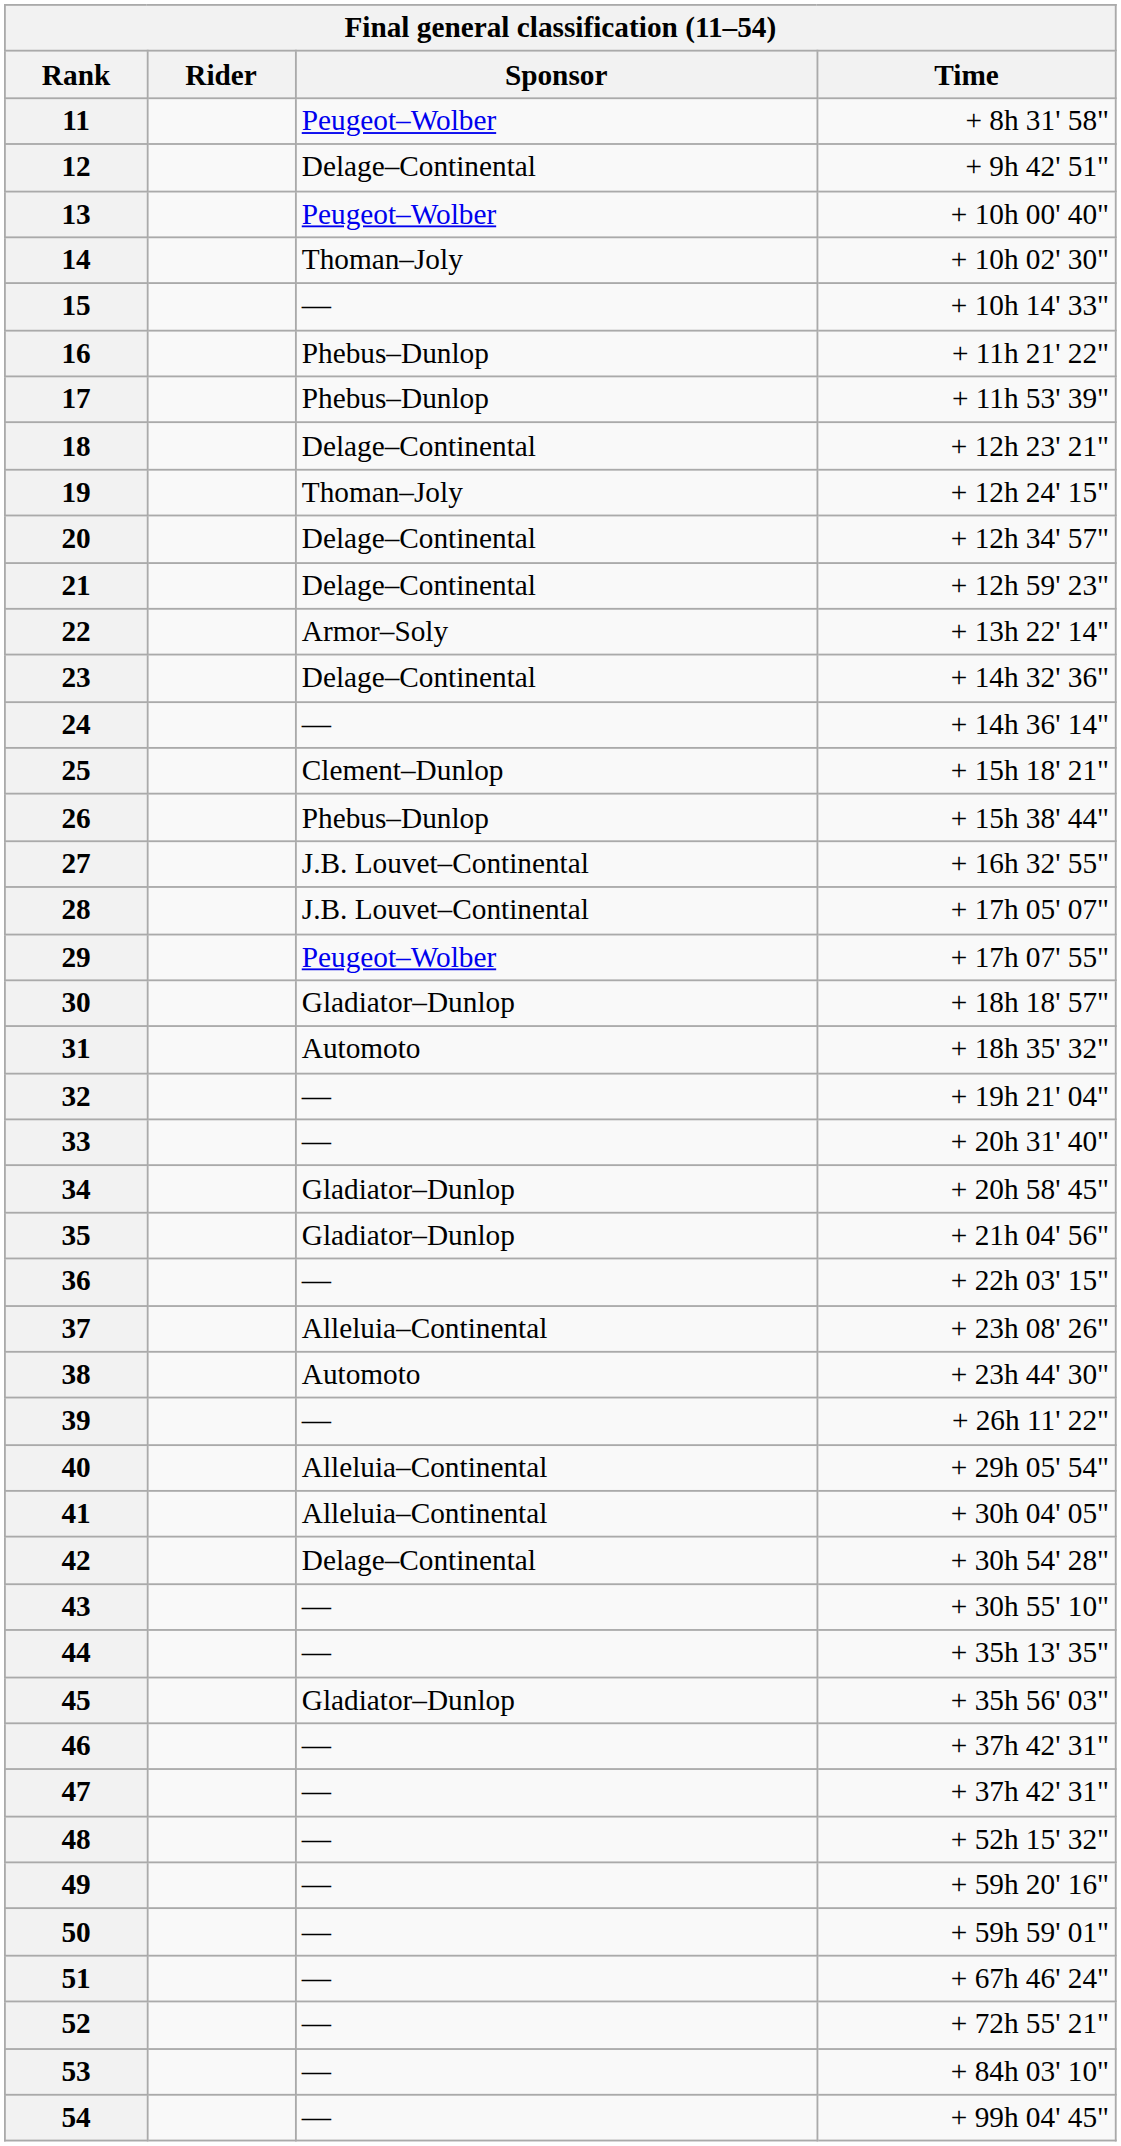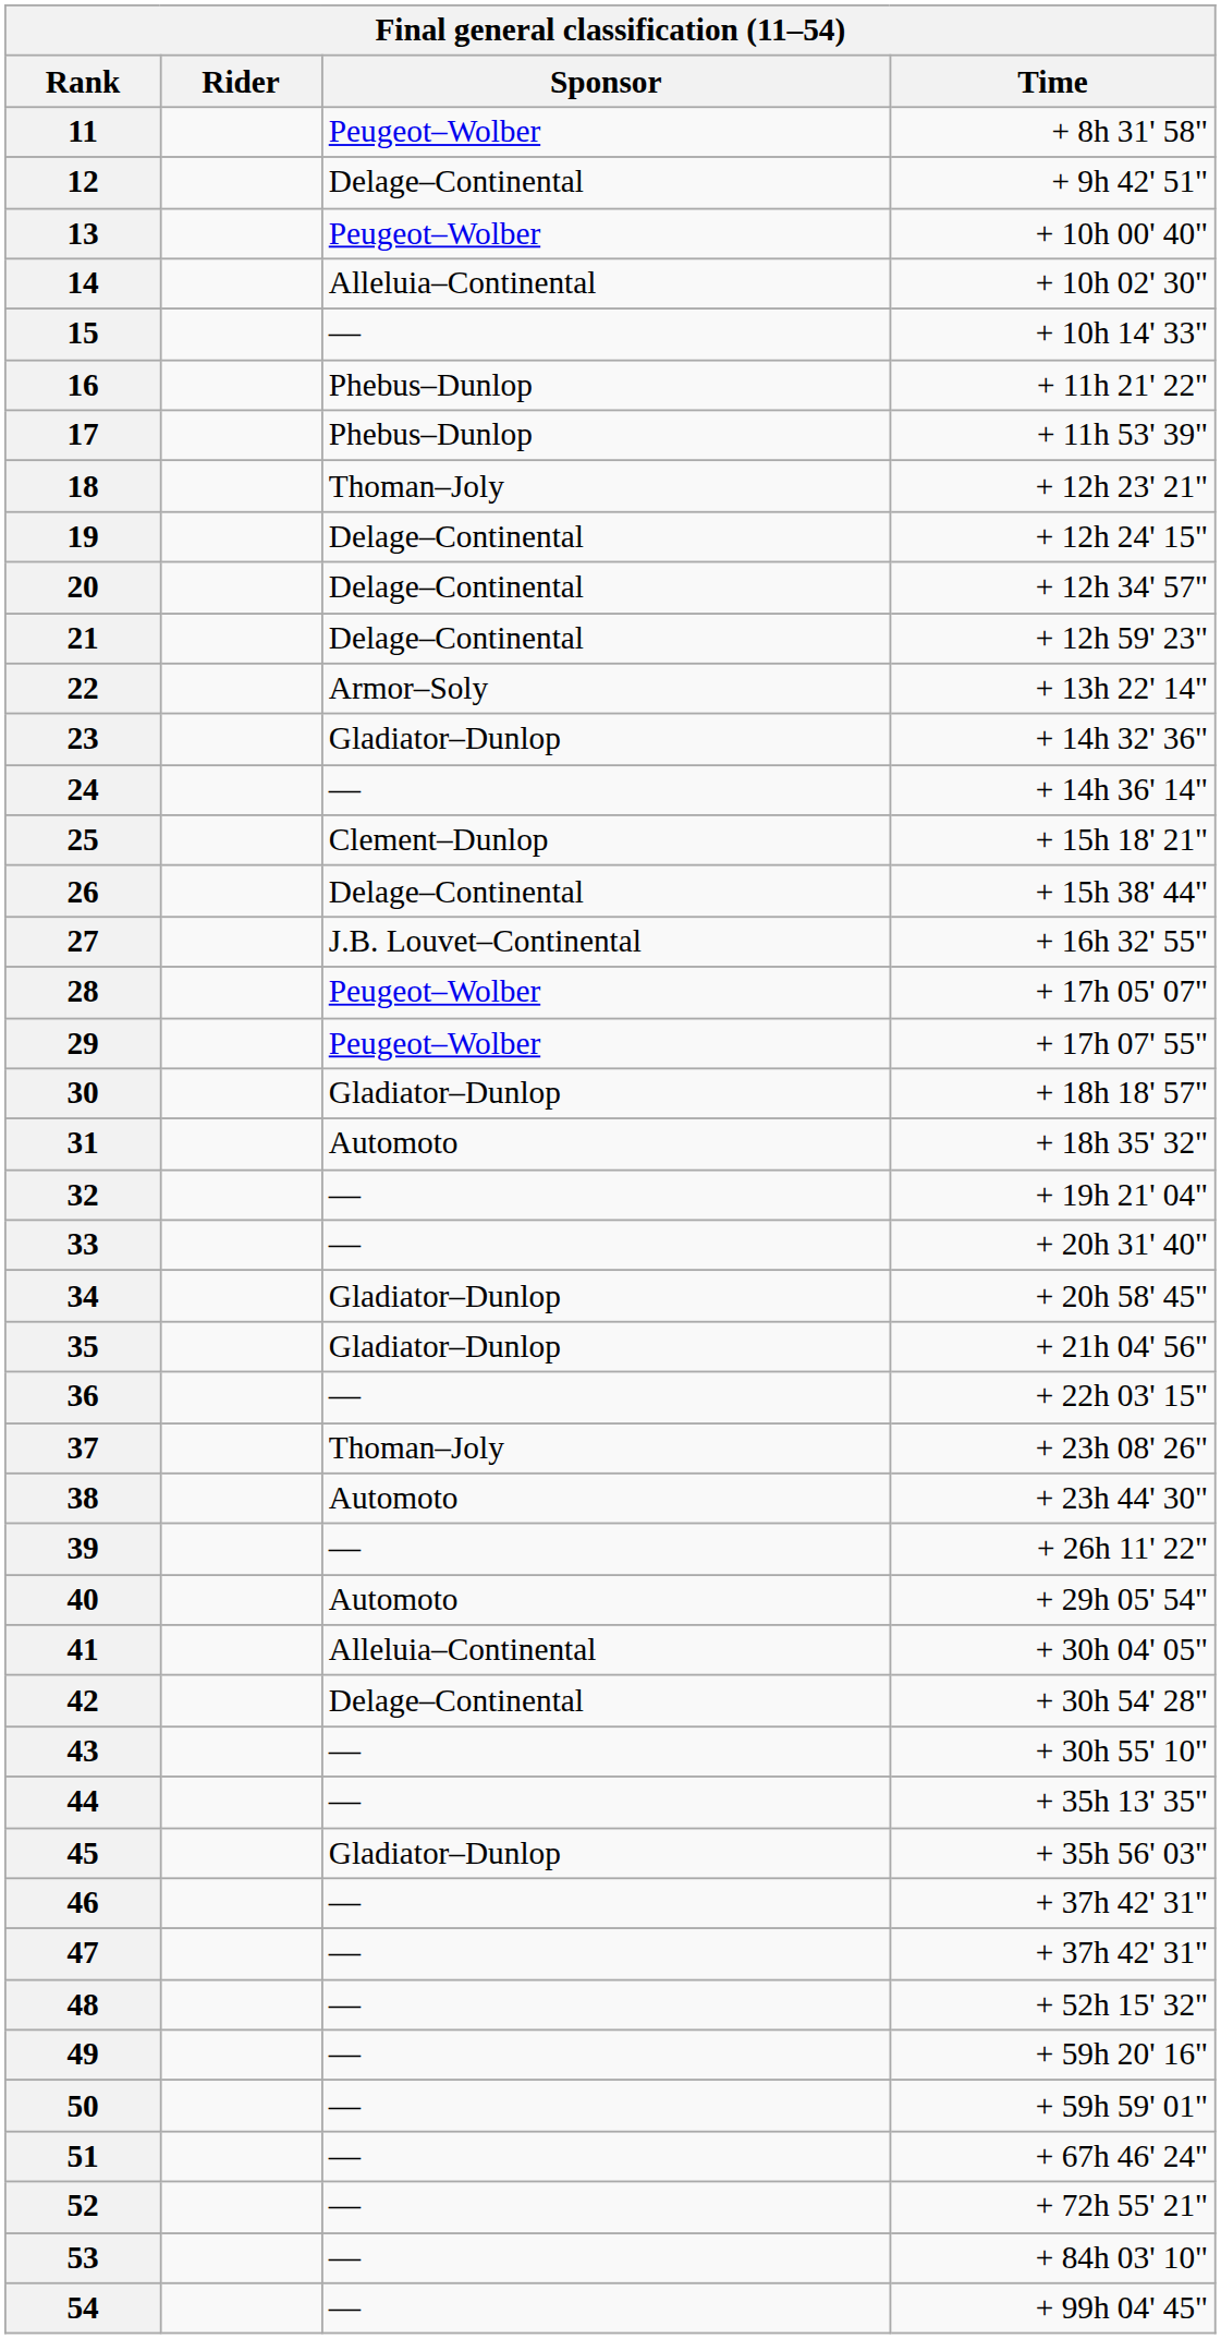 <table class="collapsible collapsed wikitable noprint" style="width:38em;margin-top:-1px;">
 <tr>
 <th scope="col" colspan="4">Final general classification (11–54)</th>
 </tr>
 <tr>
 <th scope="col">Rank</th>
 <th scope="col">Rider</th>
 <th scope="col">Sponsor</th>
 <th scope="col">Time</th>
 </tr>
 <tr>
 <th scope="col">11</th>
 <td></td>
 <td><a href='#'>Peugeot–Wolber</a></td>
 <td style="text-align:right;">+ 8h 31' 58"</td>
 </tr>
 <tr>
 <th scope="col">12</th>
 <td></td>
 <td>Delage–Continental</td>
 <td style="text-align:right;">+ 9h 42' 51"</td>
 </tr>
 <tr>
 <th scope="col">13</th>
 <td></td>
 <td><a href='#'>Peugeot–Wolber</a></td>
 <td style="text-align:right;">+ 10h 00' 40"</td>
 </tr>
 <tr>
 <th scope="col">14</th>
 <td></td>
-<td>Thoman–Joly</td>
+<td>Alleluia–Continental</td>
 <td style="text-align:right;">+ 10h 02' 30"</td>
 </tr>
 <tr>
 <th scope="col">15</th>
 <td></td>
 <td>—</td>
 <td style="text-align:right;">+ 10h 14' 33"</td>
 </tr>
 <tr>
 <th scope="col">16</th>
 <td></td>
 <td>Phebus–Dunlop</td>
 <td style="text-align:right;">+ 11h 21' 22"</td>
 </tr>
 <tr>
 <th scope="col">17</th>
 <td></td>
 <td>Phebus–Dunlop</td>
 <td style="text-align:right;">+ 11h 53' 39"</td>
 </tr>
 <tr>
 <th scope="col">18</th>
 <td></td>
-<td>Delage–Continental</td>
+<td>Thoman–Joly</td>
 <td style="text-align:right;">+ 12h 23' 21"</td>
 </tr>
 <tr>
 <th scope="col">19</th>
 <td></td>
-<td>Thoman–Joly</td>
+<td>Delage–Continental</td>
 <td style="text-align:right;">+ 12h 24' 15"</td>
 </tr>
 <tr>
 <th scope="col">20</th>
 <td></td>
 <td>Delage–Continental</td>
 <td style="text-align:right;">+ 12h 34' 57"</td>
 </tr>
 <tr>
 <th scope="col">21</th>
 <td></td>
 <td>Delage–Continental</td>
 <td style="text-align:right;">+ 12h 59' 23"</td>
 </tr>
 <tr>
 <th scope="col">22</th>
 <td></td>
 <td>Armor–Soly</td>
 <td style="text-align:right;">+ 13h 22' 14"</td>
 </tr>
 <tr>
 <th scope="col">23</th>
 <td></td>
-<td>Delage–Continental</td>
+<td>Gladiator–Dunlop</td>
 <td style="text-align:right;">+ 14h 32' 36"</td>
 </tr>
 <tr>
 <th scope="col">24</th>
 <td></td>
 <td>—</td>
 <td style="text-align:right;">+ 14h 36' 14"</td>
 </tr>
 <tr>
 <th scope="col">25</th>
 <td></td>
 <td>Clement–Dunlop</td>
 <td style="text-align:right;">+ 15h 18' 21"</td>
 </tr>
 <tr>
 <th scope="col">26</th>
 <td></td>
-<td>Phebus–Dunlop</td>
+<td>Delage–Continental</td>
 <td style="text-align:right;">+ 15h 38' 44"</td>
 </tr>
 <tr>
 <th scope="col">27</th>
 <td></td>
 <td>J.B. Louvet–Continental</td>
 <td style="text-align:right;">+ 16h 32' 55"</td>
 </tr>
 <tr>
 <th scope="col">28</th>
 <td></td>
-<td>J.B. Louvet–Continental</td>
+<td><a href='#'>Peugeot–Wolber</a></td>
 <td style="text-align:right;">+ 17h 05' 07"</td>
 </tr>
 <tr>
 <th scope="col">29</th>
 <td></td>
 <td><a href='#'>Peugeot–Wolber</a></td>
 <td style="text-align:right;">+ 17h 07' 55"</td>
 </tr>
 <tr>
 <th scope="col">30</th>
 <td></td>
 <td>Gladiator–Dunlop</td>
 <td style="text-align:right;">+ 18h 18' 57"</td>
 </tr>
 <tr>
 <th scope="col">31</th>
 <td></td>
 <td>Automoto</td>
 <td style="text-align:right;">+ 18h 35' 32"</td>
 </tr>
 <tr>
 <th scope="col">32</th>
 <td></td>
 <td>—</td>
 <td style="text-align:right;">+ 19h 21' 04"</td>
 </tr>
 <tr>
 <th scope="col">33</th>
 <td></td>
 <td>—</td>
 <td style="text-align:right;">+ 20h 31' 40"</td>
 </tr>
 <tr>
 <th scope="col">34</th>
 <td></td>
 <td>Gladiator–Dunlop</td>
 <td style="text-align:right;">+ 20h 58' 45"</td>
 </tr>
 <tr>
 <th scope="col">35</th>
 <td></td>
 <td>Gladiator–Dunlop</td>
 <td style="text-align:right;">+ 21h 04' 56"</td>
 </tr>
 <tr>
 <th scope="col">36</th>
 <td></td>
 <td>—</td>
 <td style="text-align:right;">+ 22h 03' 15"</td>
 </tr>
 <tr>
 <th scope="col">37</th>
 <td></td>
-<td>Alleluia–Continental</td>
+<td>Thoman–Joly</td>
 <td style="text-align:right;">+ 23h 08' 26"</td>
 </tr>
 <tr>
 <th scope="col">38</th>
 <td></td>
 <td>Automoto</td>
 <td style="text-align:right;">+ 23h 44' 30"</td>
 </tr>
 <tr>
 <th scope="col">39</th>
 <td></td>
 <td>—</td>
 <td style="text-align:right;">+ 26h 11' 22"</td>
 </tr>
 <tr>
 <th scope="col">40</th>
 <td></td>
-<td>Alleluia–Continental</td>
+<td>Automoto</td>
 <td style="text-align:right;">+ 29h 05' 54"</td>
 </tr>
 <tr>
 <th scope="col">41</th>
 <td></td>
 <td>Alleluia–Continental</td>
 <td style="text-align:right;">+ 30h 04' 05"</td>
 </tr>
 <tr>
 <th scope="col">42</th>
 <td></td>
 <td>Delage–Continental</td>
 <td style="text-align:right;">+ 30h 54' 28"</td>
 </tr>
 <tr>
 <th scope="col">43</th>
 <td></td>
 <td>—</td>
 <td style="text-align:right;">+ 30h 55' 10"</td>
 </tr>
 <tr>
 <th scope="col">44</th>
 <td></td>
 <td>—</td>
 <td style="text-align:right;">+ 35h 13' 35"</td>
 </tr>
 <tr>
 <th scope="col">45</th>
 <td></td>
 <td>Gladiator–Dunlop</td>
 <td style="text-align:right;">+ 35h 56' 03"</td>
 </tr>
 <tr>
 <th scope="col">46</th>
 <td></td>
 <td>—</td>
 <td style="text-align:right;">+ 37h 42' 31"</td>
 </tr>
 <tr>
 <th scope="col">47</th>
 <td></td>
 <td>—</td>
 <td style="text-align:right;">+ 37h 42' 31"</td>
 </tr>
 <tr>
 <th scope="col">48</th>
 <td></td>
 <td>—</td>
 <td style="text-align:right;">+ 52h 15' 32"</td>
 </tr>
 <tr>
 <th scope="col">49</th>
 <td></td>
 <td>—</td>
 <td style="text-align:right;">+ 59h 20' 16"</td>
 </tr>
 <tr>
 <th scope="col">50</th>
 <td></td>
 <td>—</td>
 <td style="text-align:right;">+ 59h 59' 01"</td>
 </tr>
 <tr>
 <th scope="col">51</th>
 <td></td>
 <td>—</td>
 <td style="text-align:right;">+ 67h 46' 24"</td>
 </tr>
 <tr>
 <th scope="col">52</th>
 <td></td>
 <td>—</td>
 <td style="text-align:right;">+ 72h 55' 21"</td>
 </tr>
 <tr>
 <th scope="col">53</th>
 <td></td>
 <td>—</td>
 <td style="text-align:right;">+ 84h 03' 10"</td>
 </tr>
 <tr>
 <th scope="col">54</th>
 <td></td>
 <td>—</td>
 <td style="text-align:right;">+ 99h 04' 45"</td>
 </tr>
 </table>
